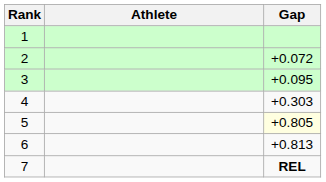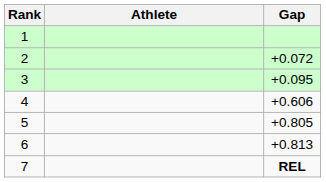 <table class=wikitable style="text-align:center">
 <tr>
 <th width=40>Rank</th>
 <th width=250>Athlete</th>
 <th width=60>Gap</th>
 </tr>
 <tr bgcolor="ccffcc">
 <td>1</td>
 <td align=left></td>
 <td></td>
 </tr>
 <tr bgcolor="ccffcc">
 <td>2</td>
 <td align=left></td>
 <td>+0.072</td>
 </tr>
 <tr bgcolor="ccffcc">
 <td>3</td>
 <td align=left></td>
 <td>+0.095</td>
 </tr>
 <tr>
 <td>4</td>
 <td align=left></td>
-<td>+0.303</td>
+<td>+0.606</td>
 </tr>
 <tr>
 <td>5</td>
 <td align=left></td>
-<td style="background: lightyellow;">+0.805</td>
+<td>+0.805</td>
 </tr>
 <tr>
 <td>6</td>
 <td align=left></td>
 <td>+0.813</td>
 </tr>
 <tr>
 <td>7</td>
 <td align=left></td>
 <td><strong>REL</strong></td>
 </tr>
 </table>
